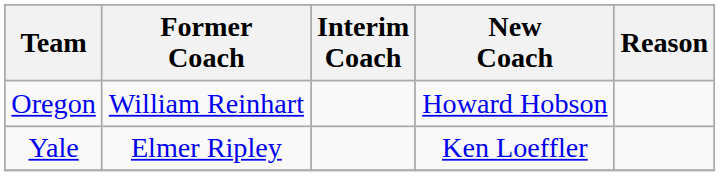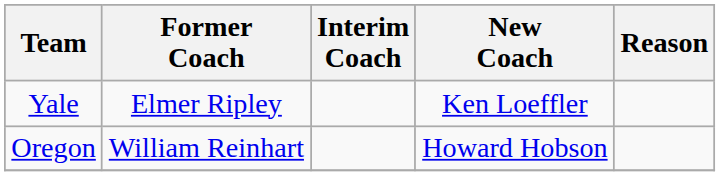 <table class="wikitable" style="text-align:center;">
 <tr>
 <th>Team</th>
 <th>Former<br>Coach</th>
 <th>Interim<br>Coach</th>
 <th>New<br>Coach</th>
 <th>Reason</th>
 </tr>
 <tr>
+<td><a href='#'>Yale</a></td>
+<td><a href='#'>Elmer Ripley</a></td>
+<td></td>
+<td><a href='#'>Ken Loeffler</a></td>
+<td></td>
+</tr>
+<tr>
 <td><a href='#'>Oregon</a></td>
 <td><a href='#'>William Reinhart</a></td>
 <td></td>
 <td><a href='#'>Howard Hobson</a></td>
 <td></td>
 </tr>
 <tr>
-<td><a href='#'>Yale</a></td>
-<td><a href='#'>Elmer Ripley</a></td>
-<td></td>
-<td><a href='#'>Ken Loeffler</a></td>
-<td></td>
-</tr>
-<tr>
 </tr>
 </table>
